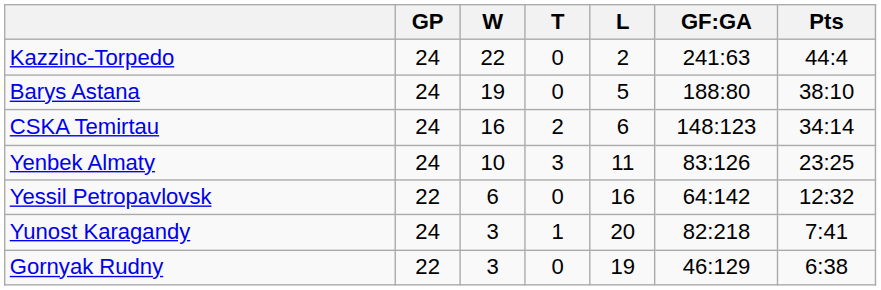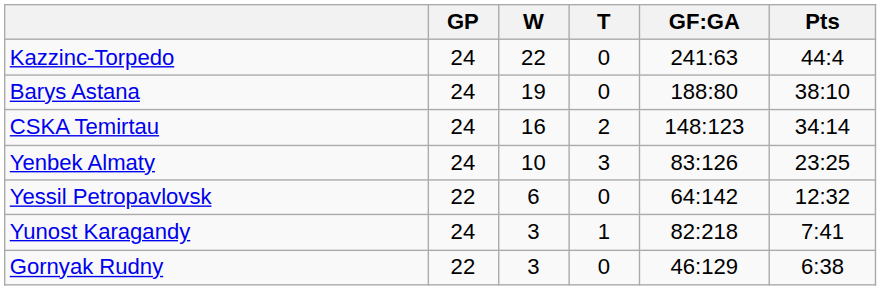 <table class="wikitable" width="50%">
 <tr>
 <th width="30%" bgcolor="#e0e0e0"></th>
 <th width="5%" bgcolor="#e0e0e0">GP</th>
 <th width="5%" bgcolor="#e0e0e0">W</th>
 <th width="5%" bgcolor="#e0e0e0">T</th>
-<th width="5%" bgcolor="#e0e0e0">L</th>
 <th width="7.5%" bgcolor="#e0e0e0">GF:GA</th>
 <th width="7.5%" bgcolor="#e0e0e0">Pts</th>
 </tr>
 <tr align="center">
 <td align="left"><a href='#'>Kazzinc-Torpedo</a></td>
 <td>24</td>
 <td>22</td>
 <td>0</td>
-<td>2</td>
 <td>241:63</td>
 <td>44:4</td>
 </tr>
 <tr align="center">
 <td align="left"><a href='#'>Barys Astana</a></td>
 <td>24</td>
 <td>19</td>
 <td>0</td>
-<td>5</td>
 <td>188:80</td>
 <td>38:10</td>
 </tr>
 <tr align="center">
 <td align="left"><a href='#'>CSKA Temirtau</a></td>
 <td>24</td>
 <td>16</td>
 <td>2</td>
-<td>6</td>
 <td>148:123</td>
 <td>34:14</td>
 </tr>
 <tr align="center">
 <td align="left"><a href='#'>Yenbek Almaty</a></td>
 <td>24</td>
 <td>10</td>
 <td>3</td>
-<td>11</td>
 <td>83:126</td>
 <td>23:25</td>
 </tr>
 <tr align="center">
 <td align="left"><a href='#'>Yessil Petropavlovsk</a></td>
 <td>22</td>
 <td>6</td>
 <td>0</td>
-<td>16</td>
 <td>64:142</td>
 <td>12:32</td>
 </tr>
 <tr align="center">
 <td align="left"><a href='#'>Yunost Karagandy</a></td>
 <td>24</td>
 <td>3</td>
 <td>1</td>
-<td>20</td>
 <td>82:218</td>
 <td>7:41</td>
 </tr>
 <tr align="center">
 <td align="left"><a href='#'>Gornyak Rudny</a></td>
 <td>22</td>
 <td>3</td>
 <td>0</td>
-<td>19</td>
 <td>46:129</td>
 <td>6:38</td>
 </tr>
 </table>
